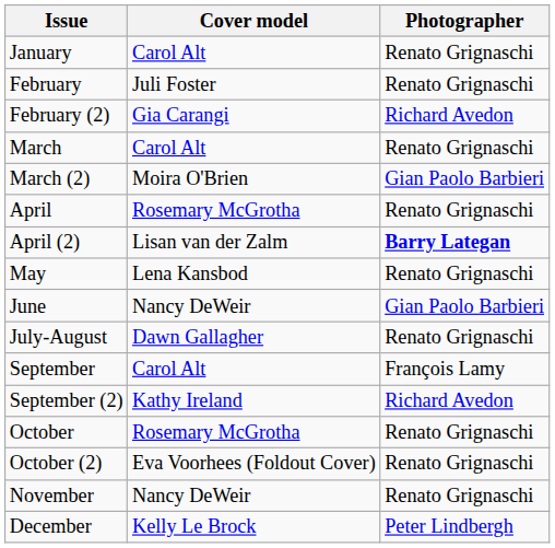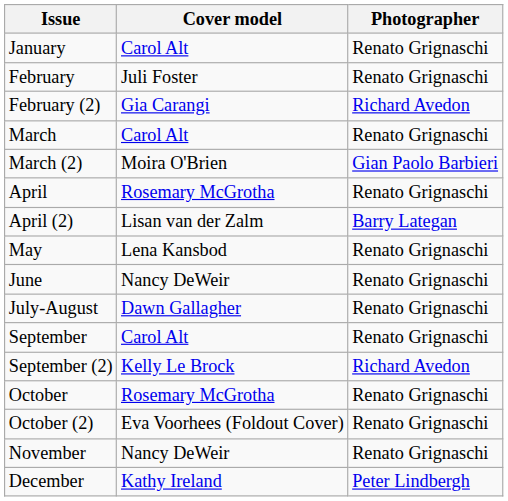 <table class="sortable wikitable">
 <tr>
 <th>Issue</th>
 <th>Cover model</th>
 <th>Photographer</th>
 </tr>
 <tr>
 <td>January</td>
 <td><a href='#'>Carol Alt</a></td>
 <td>Renato Grignaschi</td>
 </tr>
 <tr>
 <td>February</td>
 <td>Juli Foster</td>
 <td>Renato Grignaschi</td>
 </tr>
 <tr>
 <td>February (2)</td>
 <td><a href='#'>Gia Carangi</a></td>
 <td><a href='#'>Richard Avedon</a></td>
 </tr>
 <tr>
 <td>March</td>
 <td><a href='#'>Carol Alt</a></td>
 <td>Renato Grignaschi</td>
 </tr>
 <tr>
 <td>March (2)</td>
 <td>Moira O'Brien</td>
 <td><a href='#'>Gian Paolo Barbieri</a></td>
 </tr>
 <tr>
 <td>April</td>
 <td><a href='#'>Rosemary McGrotha</a></td>
 <td>Renato Grignaschi</td>
 </tr>
 <tr>
 <td>April (2)</td>
 <td>Lisan van der Zalm</td>
-<td><strong><a href='#'>Barry Lategan</a></strong></td>
+<td><a href='#'>Barry Lategan</a></td>
 </tr>
 <tr>
 <td>May</td>
 <td>Lena Kansbod</td>
 <td>Renato Grignaschi</td>
 </tr>
 <tr>
 <td>June</td>
 <td>Nancy DeWeir</td>
-<td><a href='#'>Gian Paolo Barbieri</a></td>
+<td>Renato Grignaschi</td>
 </tr>
 <tr>
 <td>July-August</td>
 <td><a href='#'>Dawn Gallagher</a></td>
 <td>Renato Grignaschi</td>
 </tr>
 <tr>
 <td>September</td>
 <td><a href='#'>Carol Alt</a></td>
-<td>François Lamy</td>
+<td>Renato Grignaschi</td>
 </tr>
 <tr>
 <td>September (2)</td>
-<td><a href='#'>Kathy Ireland</a></td>
+<td><a href='#'>Kelly Le Brock</a></td>
 <td><a href='#'>Richard Avedon</a></td>
 </tr>
 <tr>
 <td>October</td>
 <td><a href='#'>Rosemary McGrotha</a></td>
 <td>Renato Grignaschi</td>
 </tr>
 <tr>
 <td>October (2)</td>
 <td>Eva Voorhees (Foldout Cover)</td>
 <td>Renato Grignaschi</td>
 </tr>
 <tr>
 <td>November</td>
 <td>Nancy DeWeir</td>
 <td>Renato Grignaschi</td>
 </tr>
 <tr>
 <td>December</td>
-<td><a href='#'>Kelly Le Brock</a></td>
+<td><a href='#'>Kathy Ireland</a></td>
 <td><a href='#'>Peter Lindbergh</a></td>
 </tr>
 </table>
